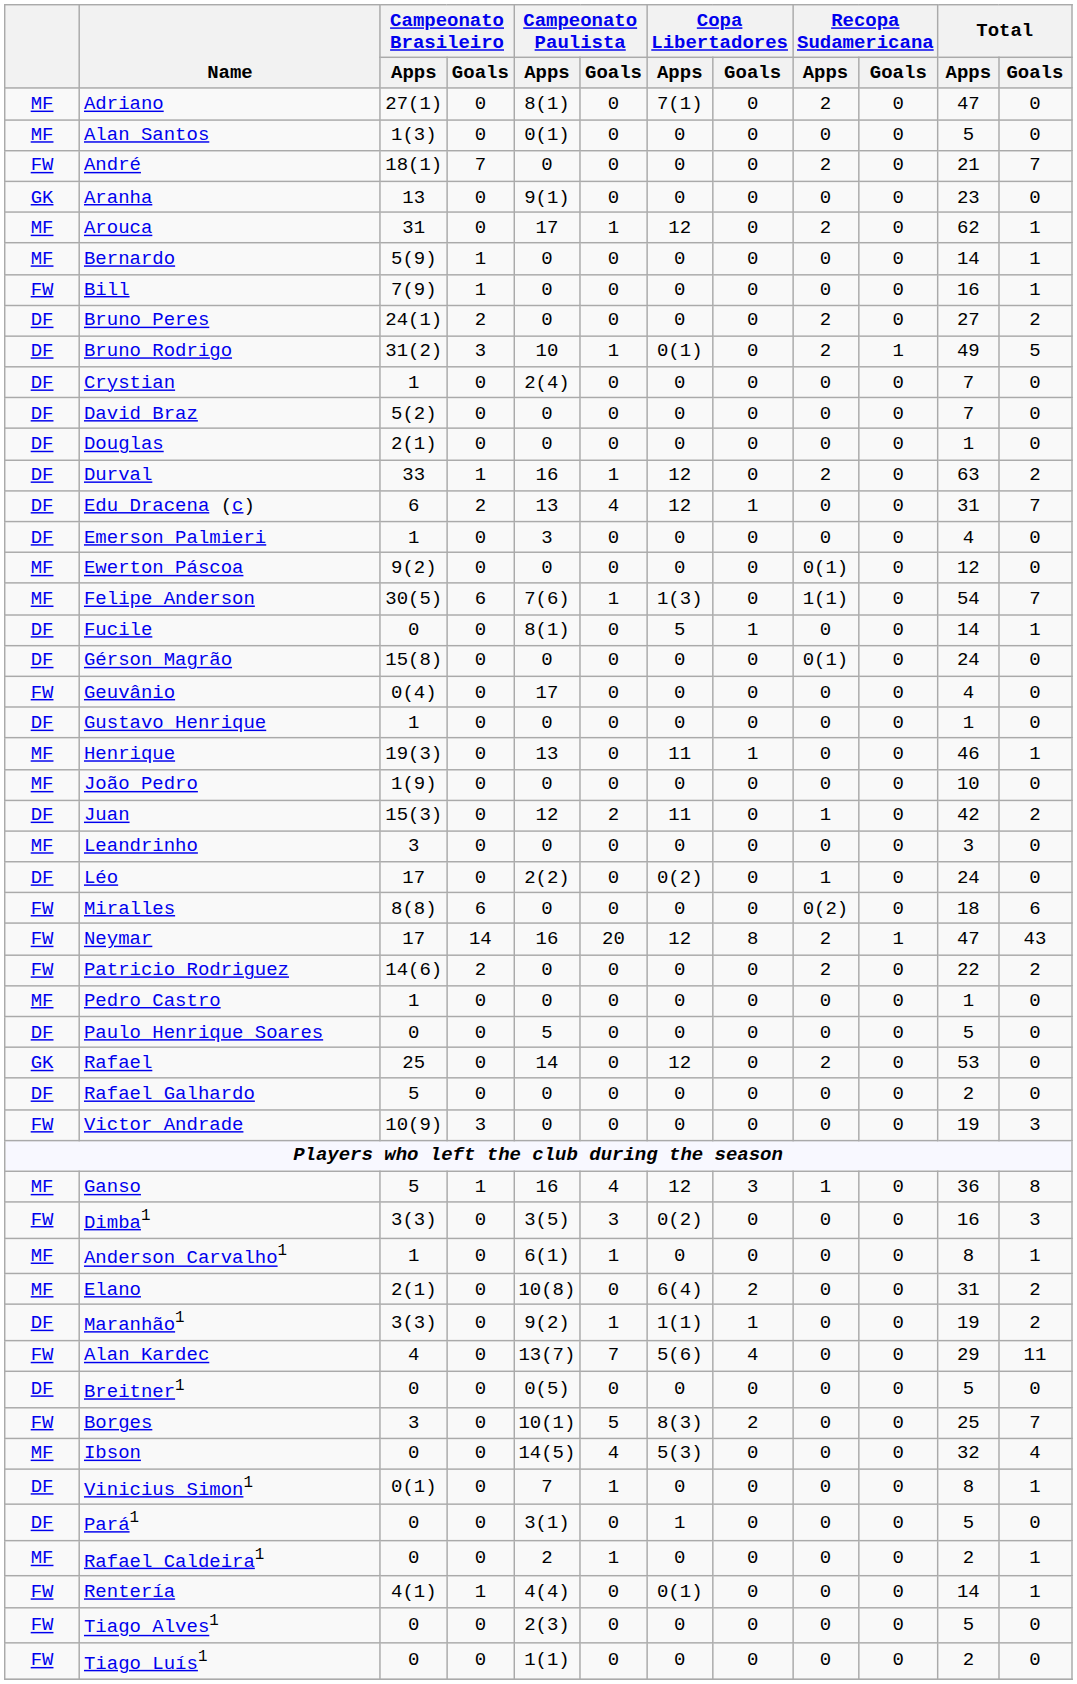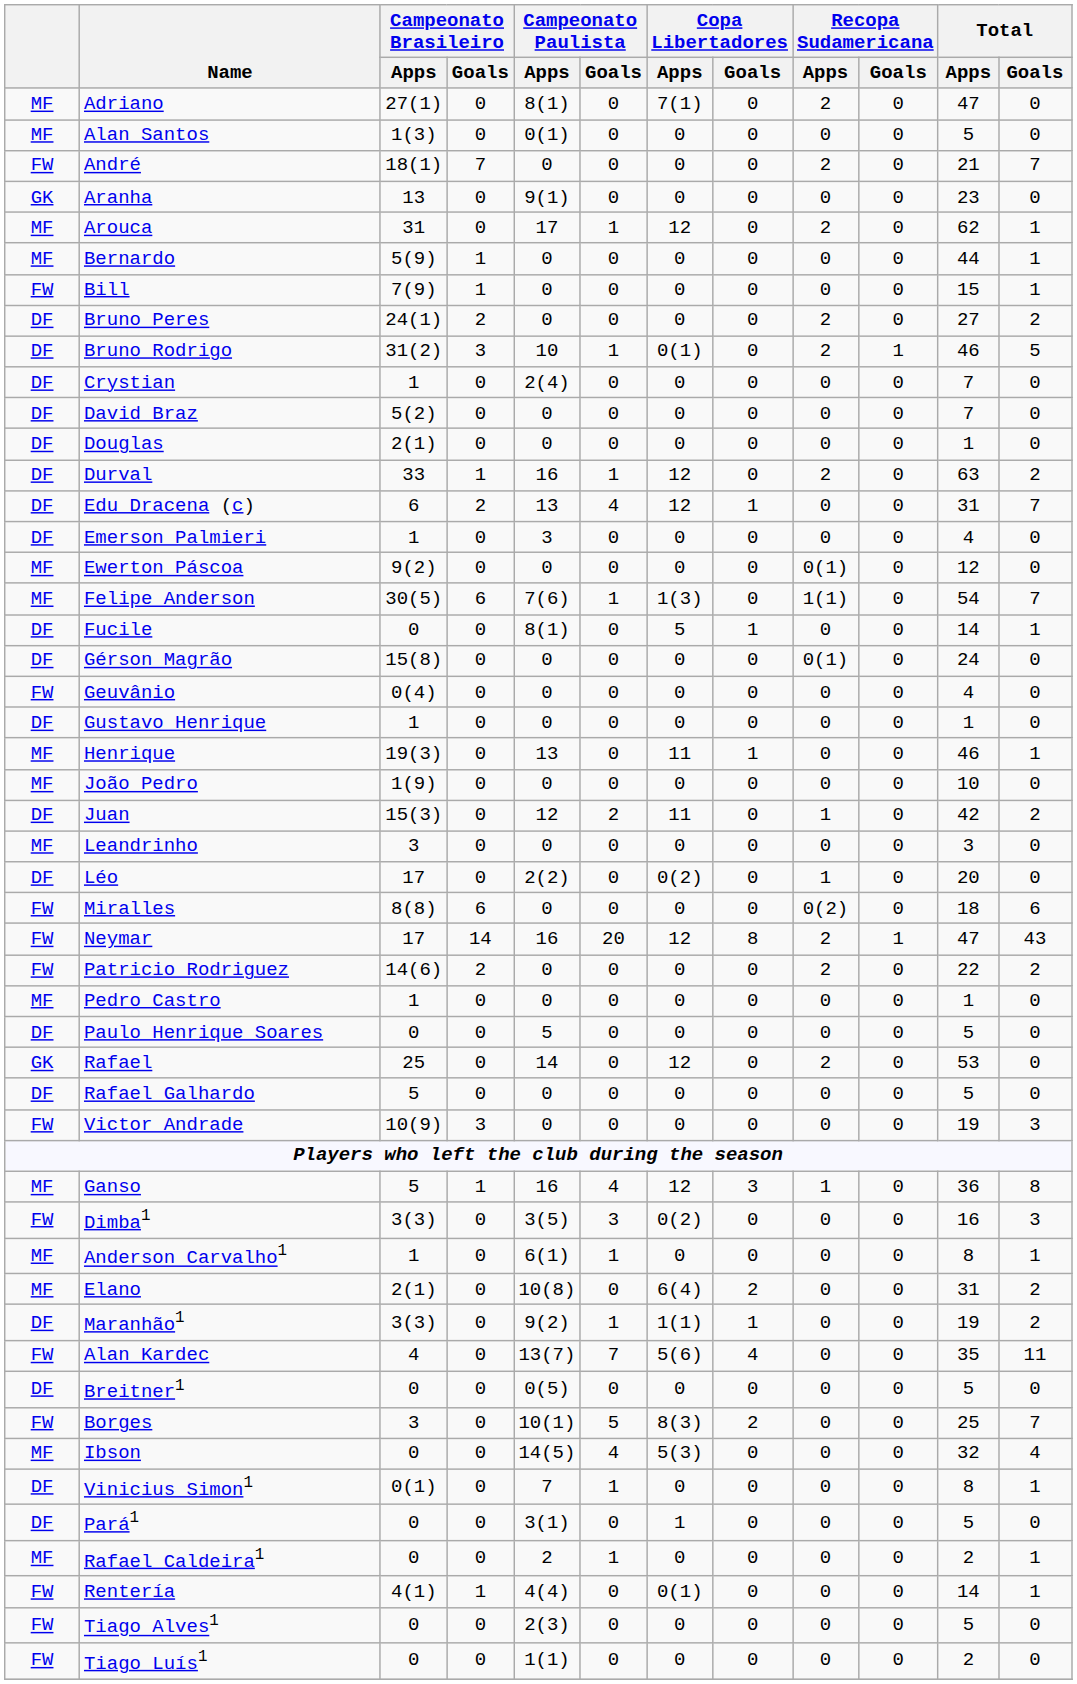 <table class="wikitable sortable" style="text-align:center;">
 <tr>
 <th rowspan="2" width="45" valign="bottom"></th>
 <th rowspan="2" width="200" valign="bottom">Name</th>
 <th colspan="2" width="85"><a href='#'>Campeonato Brasileiro</a></th>
 <th colspan="2" width="85"><a href='#'>Campeonato Paulista</a></th>
 <th colspan="2" width="85"><a href='#'>Copa Libertadores</a></th>
 <th colspan="2" width="85"><a href='#'>Recopa Sudamericana</a></th>
 <th colspan="2" width="85">Total</th>
 </tr>
 <tr>
 <th>Apps</th>
 <th>Goals</th>
 <th>Apps</th>
 <th>Goals</th>
 <th>Apps</th>
 <th>Goals</th>
 <th>Apps</th>
 <th>Goals</th>
 <th>Apps</th>
 <th>Goals</th>
 </tr>
 <tr>
 <td><a href='#'>MF</a></td>
 <td align=left> <a href='#'>Adriano</a></td>
 <td>27(1)</td>
 <td>0</td>
 <td>8(1)</td>
 <td>0</td>
 <td>7(1)</td>
 <td>0</td>
 <td>2</td>
 <td>0</td>
 <td>47</td>
 <td>0</td>
 </tr>
 <tr>
 <td><a href='#'>MF</a></td>
 <td align=left> <a href='#'>Alan Santos</a></td>
 <td>1(3)</td>
 <td>0</td>
 <td>0(1)</td>
 <td>0</td>
 <td>0</td>
 <td>0</td>
 <td>0</td>
 <td>0</td>
 <td>5</td>
 <td>0</td>
 </tr>
 <tr>
 <td><a href='#'>FW</a></td>
 <td align=left> <a href='#'>André</a></td>
 <td>18(1)</td>
 <td>7</td>
 <td>0</td>
 <td>0</td>
 <td>0</td>
 <td>0</td>
 <td>2</td>
 <td>0</td>
 <td>21</td>
 <td>7</td>
 </tr>
 <tr>
 <td><a href='#'>GK</a></td>
 <td align=left> <a href='#'>Aranha</a></td>
 <td>13</td>
 <td>0</td>
 <td>9(1)</td>
 <td>0</td>
 <td>0</td>
 <td>0</td>
 <td>0</td>
 <td>0</td>
 <td>23</td>
 <td>0</td>
 </tr>
 <tr>
 <td><a href='#'>MF</a></td>
 <td align=left> <a href='#'>Arouca</a></td>
 <td>31</td>
 <td>0</td>
 <td>17</td>
 <td>1</td>
 <td>12</td>
 <td>0</td>
 <td>2</td>
 <td>0</td>
 <td>62</td>
 <td>1</td>
 </tr>
 <tr>
 <td><a href='#'>MF</a></td>
 <td align=left> <a href='#'>Bernardo</a></td>
 <td>5(9)</td>
 <td>1</td>
 <td>0</td>
 <td>0</td>
 <td>0</td>
 <td>0</td>
 <td>0</td>
 <td>0</td>
-<td>14</td>
+<td>44</td>
 <td>1</td>
 </tr>
 <tr>
 <td><a href='#'>FW</a></td>
 <td align=left> <a href='#'>Bill</a></td>
 <td>7(9)</td>
 <td>1</td>
 <td>0</td>
 <td>0</td>
 <td>0</td>
 <td>0</td>
 <td>0</td>
 <td>0</td>
-<td>16</td>
+<td>15</td>
 <td>1</td>
 </tr>
 <tr>
 <td><a href='#'>DF</a></td>
 <td align=left> <a href='#'>Bruno Peres</a></td>
 <td>24(1)</td>
 <td>2</td>
 <td>0</td>
 <td>0</td>
 <td>0</td>
 <td>0</td>
 <td>2</td>
 <td>0</td>
 <td>27</td>
 <td>2</td>
 </tr>
 <tr>
 <td><a href='#'>DF</a></td>
 <td align=left> <a href='#'>Bruno Rodrigo</a></td>
 <td>31(2)</td>
 <td>3</td>
 <td>10</td>
 <td>1</td>
 <td>0(1)</td>
 <td>0</td>
 <td>2</td>
 <td>1</td>
-<td>49</td>
+<td>46</td>
 <td>5</td>
 </tr>
 <tr>
 <td><a href='#'>DF</a></td>
 <td align=left> <a href='#'>Crystian</a></td>
 <td>1</td>
 <td>0</td>
 <td>2(4)</td>
 <td>0</td>
 <td>0</td>
 <td>0</td>
 <td>0</td>
 <td>0</td>
 <td>7</td>
 <td>0</td>
 </tr>
 <tr>
 <td><a href='#'>DF</a></td>
 <td align=left> <a href='#'>David Braz</a></td>
 <td>5(2)</td>
 <td>0</td>
 <td>0</td>
 <td>0</td>
 <td>0</td>
 <td>0</td>
 <td>0</td>
 <td>0</td>
 <td>7</td>
 <td>0</td>
 </tr>
 <tr>
 <td><a href='#'>DF</a></td>
 <td align=left> <a href='#'>Douglas</a></td>
 <td>2(1)</td>
 <td>0</td>
 <td 0>0</td>
 <td>0</td>
 <td>0</td>
 <td>0</td>
 <td>0</td>
 <td>0</td>
 <td>1</td>
 <td>0</td>
 </tr>
 <tr>
 <td><a href='#'>DF</a></td>
 <td align=left> <a href='#'>Durval</a></td>
 <td>33</td>
 <td>1</td>
 <td>16</td>
 <td>1</td>
 <td>12</td>
 <td>0</td>
 <td>2</td>
 <td>0</td>
 <td>63</td>
 <td>2</td>
 </tr>
 <tr>
 <td><a href='#'>DF</a></td>
 <td align=left> <a href='#'>Edu Dracena</a> (<a href='#'>c</a>)</td>
 <td>6</td>
 <td>2</td>
 <td>13</td>
 <td>4</td>
 <td>12</td>
 <td>1</td>
 <td>0</td>
 <td>0</td>
 <td>31</td>
 <td>7</td>
 </tr>
 <tr>
 <td><a href='#'>DF</a></td>
 <td align=left> <a href='#'>Emerson Palmieri</a></td>
 <td>1</td>
 <td>0</td>
 <td>3</td>
 <td>0</td>
 <td>0</td>
 <td>0</td>
 <td>0</td>
 <td>0</td>
 <td>4</td>
 <td>0</td>
 </tr>
 <tr>
 <td><a href='#'>MF</a></td>
 <td align=left> <a href='#'>Ewerton Páscoa</a></td>
 <td>9(2)</td>
 <td>0</td>
 <td>0</td>
 <td>0</td>
 <td>0</td>
 <td>0</td>
 <td>0(1)</td>
 <td>0</td>
 <td>12</td>
 <td>0</td>
 </tr>
 <tr>
 <td><a href='#'>MF</a></td>
 <td align=left> <a href='#'>Felipe Anderson</a></td>
 <td>30(5)</td>
 <td>6</td>
 <td>7(6)</td>
 <td>1</td>
 <td>1(3)</td>
 <td>0</td>
 <td>1(1)</td>
 <td>0</td>
 <td>54</td>
 <td>7</td>
 </tr>
 <tr>
 <td><a href='#'>DF</a></td>
 <td align=left> <a href='#'>Fucile</a></td>
 <td>0</td>
 <td>0</td>
 <td>8(1)</td>
 <td>0</td>
 <td>5</td>
 <td>1</td>
 <td>0</td>
 <td>0</td>
 <td>14</td>
 <td>1</td>
 </tr>
 <tr>
 <td><a href='#'>DF</a></td>
 <td align=left> <a href='#'>Gérson Magrão</a></td>
 <td>15(8)</td>
 <td>0</td>
 <td>0</td>
 <td>0</td>
 <td>0</td>
 <td>0</td>
 <td>0(1)</td>
 <td>0</td>
 <td>24</td>
 <td>0</td>
 </tr>
 <tr>
 <td><a href='#'>FW</a></td>
 <td align=left> <a href='#'>Geuvânio</a></td>
 <td>0(4)</td>
 <td>0</td>
-<td>17</td>
+<td>0</td>
 <td>0</td>
 <td>0</td>
 <td>0</td>
 <td>0</td>
 <td>0</td>
 <td>4</td>
 <td>0</td>
 </tr>
 <tr>
 <td><a href='#'>DF</a></td>
 <td align=left> <a href='#'>Gustavo Henrique</a></td>
 <td>1</td>
 <td>0</td>
 <td>0</td>
 <td>0</td>
 <td>0</td>
 <td>0</td>
 <td>0</td>
 <td>0</td>
 <td>1</td>
 <td>0</td>
 </tr>
 <tr>
 <td><a href='#'>MF</a></td>
 <td align=left> <a href='#'>Henrique</a></td>
 <td>19(3)</td>
 <td>0</td>
 <td>13</td>
 <td>0</td>
 <td>11</td>
 <td>1</td>
 <td>0</td>
 <td>0</td>
 <td>46</td>
 <td>1</td>
 </tr>
 <tr>
 <td><a href='#'>MF</a></td>
 <td align=left> <a href='#'>João Pedro</a></td>
 <td>1(9)</td>
 <td>0</td>
 <td>0</td>
 <td>0</td>
 <td>0</td>
 <td>0</td>
 <td>0</td>
 <td>0</td>
 <td>10</td>
 <td>0</td>
 </tr>
 <tr>
 <td><a href='#'>DF</a></td>
 <td align=left> <a href='#'>Juan</a></td>
 <td>15(3)</td>
 <td>0</td>
 <td>12</td>
 <td>2</td>
 <td>11</td>
 <td>0</td>
 <td>1</td>
 <td>0</td>
 <td>42</td>
 <td>2</td>
 </tr>
 <tr>
 <td><a href='#'>MF</a></td>
 <td align=left> <a href='#'>Leandrinho</a></td>
 <td>3</td>
 <td>0</td>
 <td>0</td>
 <td>0</td>
 <td>0</td>
 <td>0</td>
 <td>0</td>
 <td>0</td>
 <td>3</td>
 <td>0</td>
 </tr>
 <tr>
 <td><a href='#'>DF</a></td>
 <td align=left> <a href='#'>Léo</a></td>
 <td>17</td>
 <td>0</td>
 <td>2(2)</td>
 <td>0</td>
 <td>0(2)</td>
 <td>0</td>
 <td>1</td>
 <td>0</td>
-<td>24</td>
+<td>20</td>
 <td>0</td>
 </tr>
 <tr>
 <td><a href='#'>FW</a></td>
 <td align=left> <a href='#'>Miralles</a></td>
 <td>8(8)</td>
 <td>6</td>
 <td>0</td>
 <td>0</td>
 <td>0</td>
 <td>0</td>
 <td>0(2)</td>
 <td>0</td>
 <td>18</td>
 <td>6</td>
 </tr>
 <tr>
 <td><a href='#'>FW</a></td>
 <td align=left> <a href='#'>Neymar</a></td>
 <td>17</td>
 <td>14</td>
 <td>16</td>
 <td>20</td>
 <td>12</td>
 <td>8</td>
 <td>2</td>
 <td>1</td>
 <td>47</td>
 <td>43</td>
 </tr>
 <tr>
 <td><a href='#'>FW</a></td>
 <td align=left> <a href='#'>Patricio Rodriguez</a></td>
 <td>14(6)</td>
 <td>2</td>
 <td>0</td>
 <td>0</td>
 <td>0</td>
 <td>0</td>
 <td>2</td>
 <td>0</td>
 <td>22</td>
 <td>2</td>
 </tr>
 <tr>
 <td><a href='#'>MF</a></td>
 <td align=left> <a href='#'>Pedro Castro</a></td>
 <td>1</td>
 <td>0</td>
 <td>0</td>
 <td>0</td>
 <td>0</td>
 <td>0</td>
 <td>0</td>
 <td>0</td>
 <td>1</td>
 <td>0</td>
 </tr>
 <tr>
 <td><a href='#'>DF</a></td>
 <td align=left> <a href='#'>Paulo Henrique Soares</a></td>
 <td>0</td>
 <td>0</td>
 <td>5</td>
 <td>0</td>
 <td>0</td>
 <td>0</td>
 <td>0</td>
 <td>0</td>
 <td>5</td>
 <td>0</td>
 </tr>
 <tr>
 <td><a href='#'>GK</a></td>
 <td align=left> <a href='#'>Rafael</a></td>
 <td>25</td>
 <td>0</td>
 <td>14</td>
 <td>0</td>
 <td>12</td>
 <td>0</td>
 <td>2</td>
 <td>0</td>
 <td>53</td>
 <td>0</td>
 </tr>
 <tr>
 <td><a href='#'>DF</a></td>
 <td align=left> <a href='#'>Rafael Galhardo</a></td>
 <td>5</td>
 <td>0</td>
 <td>0</td>
 <td>0</td>
 <td>0</td>
 <td>0</td>
 <td>0</td>
 <td>0</td>
-<td>2</td>
+<td>5</td>
 <td>0</td>
 </tr>
 <tr>
 <td><a href='#'>FW</a></td>
 <td align=left> <a href='#'>Victor Andrade</a></td>
 <td>10(9)</td>
 <td>3</td>
 <td>0</td>
 <td>0</td>
 <td>0</td>
 <td>0</td>
 <td>0</td>
 <td>0</td>
 <td>19</td>
 <td>3</td>
 </tr>
 <tr>
 <th colspan=13 style="background: #F8F8FF" align=center><em>Players who left the club during the season</em></th>
 </tr>
 <tr>
 <td><a href='#'>MF</a></td>
 <td align=left> <a href='#'>Ganso</a></td>
 <td>5</td>
 <td>1</td>
 <td>16</td>
 <td>4</td>
 <td>12</td>
 <td>3</td>
 <td>1</td>
 <td>0</td>
 <td>36</td>
 <td>8</td>
 </tr>
 <tr>
 <td><a href='#'>FW</a></td>
 <td align=left> <a href='#'>Dimba</a><sup>1</sup></td>
 <td>3(3)</td>
 <td>0</td>
 <td>3(5)</td>
 <td>3</td>
 <td>0(2)</td>
 <td>0</td>
 <td>0</td>
 <td>0</td>
 <td>16</td>
 <td>3</td>
 </tr>
 <tr>
 <td><a href='#'>MF</a></td>
 <td align=left> <a href='#'>Anderson Carvalho</a><sup>1</sup></td>
 <td>1</td>
 <td>0</td>
 <td>6(1)</td>
 <td>1</td>
 <td>0</td>
 <td>0</td>
 <td>0</td>
 <td>0</td>
 <td>8</td>
 <td>1</td>
 </tr>
 <tr>
 <td><a href='#'>MF</a></td>
 <td align=left> <a href='#'>Elano</a></td>
 <td>2(1)</td>
 <td>0</td>
 <td>10(8)</td>
 <td>0</td>
 <td>6(4)</td>
 <td>2</td>
 <td>0</td>
 <td>0</td>
 <td>31</td>
 <td>2</td>
 </tr>
 <tr>
 <td><a href='#'>DF</a></td>
 <td align=left> <a href='#'>Maranhão</a><sup>1</sup></td>
 <td>3(3)</td>
 <td>0</td>
 <td>9(2)</td>
 <td>1</td>
 <td>1(1)</td>
 <td>1</td>
 <td>0</td>
 <td>0</td>
 <td>19</td>
 <td>2</td>
 </tr>
 <tr>
 <td><a href='#'>FW</a></td>
 <td align=left> <a href='#'>Alan Kardec</a></td>
 <td>4</td>
 <td>0</td>
 <td>13(7)</td>
 <td>7</td>
 <td>5(6)</td>
 <td>4</td>
 <td>0</td>
 <td>0</td>
-<td>29</td>
+<td>35</td>
 <td>11</td>
 </tr>
 <tr>
 <td><a href='#'>DF</a></td>
 <td align=left> <a href='#'>Breitner</a><sup>1</sup></td>
 <td>0</td>
 <td>0</td>
 <td>0(5)</td>
 <td>0</td>
 <td>0</td>
 <td>0</td>
 <td>0</td>
 <td>0</td>
 <td>5</td>
 <td>0</td>
 </tr>
 <tr>
 <td><a href='#'>FW</a></td>
 <td align=left> <a href='#'>Borges</a></td>
 <td>3</td>
 <td>0</td>
 <td>10(1)</td>
 <td>5</td>
 <td>8(3)</td>
 <td>2</td>
 <td>0</td>
 <td>0</td>
 <td>25</td>
 <td>7</td>
 </tr>
 <tr>
 <td><a href='#'>MF</a></td>
 <td align=left> <a href='#'>Ibson</a></td>
 <td>0</td>
 <td>0</td>
 <td>14(5)</td>
 <td>4</td>
 <td>5(3)</td>
 <td>0</td>
 <td>0</td>
 <td>0</td>
 <td>32</td>
 <td>4</td>
 </tr>
 <tr>
 <td><a href='#'>DF</a></td>
 <td align=left> <a href='#'>Vinicius Simon</a><sup>1</sup></td>
 <td>0(1)</td>
 <td>0</td>
 <td>7</td>
 <td>1</td>
 <td>0</td>
 <td>0</td>
 <td>0</td>
 <td>0</td>
 <td>8</td>
 <td>1</td>
 </tr>
 <tr>
 <td><a href='#'>DF</a></td>
 <td align=left> <a href='#'>Pará</a><sup>1</sup></td>
 <td>0</td>
 <td>0</td>
 <td>3(1)</td>
 <td>0</td>
 <td>1</td>
 <td>0</td>
 <td>0</td>
 <td>0</td>
 <td>5</td>
 <td>0</td>
 </tr>
 <tr>
 <td><a href='#'>MF</a></td>
 <td align=left> <a href='#'>Rafael Caldeira</a><sup>1</sup></td>
 <td>0</td>
 <td>0</td>
 <td>2</td>
 <td>1</td>
 <td>0</td>
 <td>0</td>
 <td>0</td>
 <td>0</td>
 <td>2</td>
 <td>1</td>
 </tr>
 <tr>
 <td><a href='#'>FW</a></td>
 <td align=left> <a href='#'>Rentería</a></td>
 <td>4(1)</td>
 <td>1</td>
 <td>4(4)</td>
 <td>0</td>
 <td>0(1)</td>
 <td>0</td>
 <td>0</td>
 <td>0</td>
 <td>14</td>
 <td>1</td>
 </tr>
 <tr>
 <td><a href='#'>FW</a></td>
 <td align=left> <a href='#'>Tiago Alves</a><sup>1</sup></td>
 <td>0</td>
 <td>0</td>
 <td>2(3)</td>
 <td>0</td>
 <td>0</td>
 <td>0</td>
 <td>0</td>
 <td>0</td>
 <td>5</td>
 <td>0</td>
 </tr>
 <tr>
 <td><a href='#'>FW</a></td>
 <td align=left> <a href='#'>Tiago Luís</a><sup>1</sup></td>
 <td>0</td>
 <td>0</td>
 <td>1(1)</td>
 <td>0</td>
 <td>0</td>
 <td>0</td>
 <td>0</td>
 <td>0</td>
 <td>2</td>
 <td>0</td>
 </tr>
 <tr>
 </tr>
 </table>
